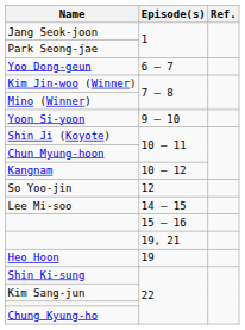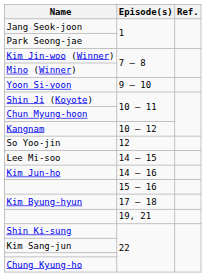 <table class="wikitable">
 <tr>
 <th>Name</th>
 <th>Episode(s)</th>
 <th>Ref.</th>
 </tr>
 <tr>
 <td>Jang Seok-joon </td>
 <td rowspan=2>1</td>
 <td rowspan=2></td>
 </tr>
 <tr>
 <td>Park Seong-jae </td>
-</tr>
-<tr>
-<td><a href='#'>Yoo Dong-geun</a></td>
-<td>6 – 7</td>
-<td></td>
 </tr>
 <tr>
 <td><a href='#'>Kim Jin-woo</a> (<a href='#'>Winner</a>)</td>
 <td rowspan=2>7 – 8</td>
 <td rowspan=2></td>
 </tr>
 <tr>
 <td><a href='#'>Mino</a> (<a href='#'>Winner</a>)</td>
 </tr>
 <tr>
 <td><a href='#'>Yoon Si-yoon</a></td>
 <td>9 – 10</td>
 <td></td>
 </tr>
 <tr>
 <td><a href='#'>Shin Ji</a> (<a href='#'>Koyote</a>)</td>
 <td rowspan=2>10 – 11</td>
 <td rowspan=3></td>
 </tr>
 <tr>
 <td><a href='#'>Chun Myung-hoon</a></td>
 </tr>
 <tr>
 <td><a href='#'>Kangnam</a></td>
 <td>10 – 12</td>
 </tr>
 <tr>
 <td>So Yoo-jin</td>
 <td>12</td>
 <td></td>
 </tr>
 <tr>
 <td>Lee Mi-soo</td>
 <td>14 – 15</td>
 <td></td>
 </tr>
 <tr>
+<td><a href='#'>Kim Jun-ho</a></td>
+<td>14 – 16</td>
+<td></td>
+</tr>
+<tr>
 <td></td>
 <td>15 – 16</td>
 <td></td>
 </tr>
 <tr>
-<td></td>
-<td>19, 21</td>
+<td><a href='#'>Kim Byung-hyun</a></td>
+<td>17 – 18</td>
 <td></td>
 </tr>
 <tr>
-<td><a href='#'>Heo Hoon</a></td>
-<td>19</td>
+<td></td>
+<td>19, 21</td>
 <td></td>
 </tr>
 <tr>
 <td><a href='#'>Shin Ki-sung</a></td>
 <td rowspan=4>22</td>
 <td rowspan=4></td>
 </tr>
 <tr>
 <td>Kim Sang-jun</td>
 </tr>
 <tr>
 <td></td>
 </tr>
 <tr>
 <td><a href='#'>Chung Kyung-ho</a></td>
 </tr>
 </table>
